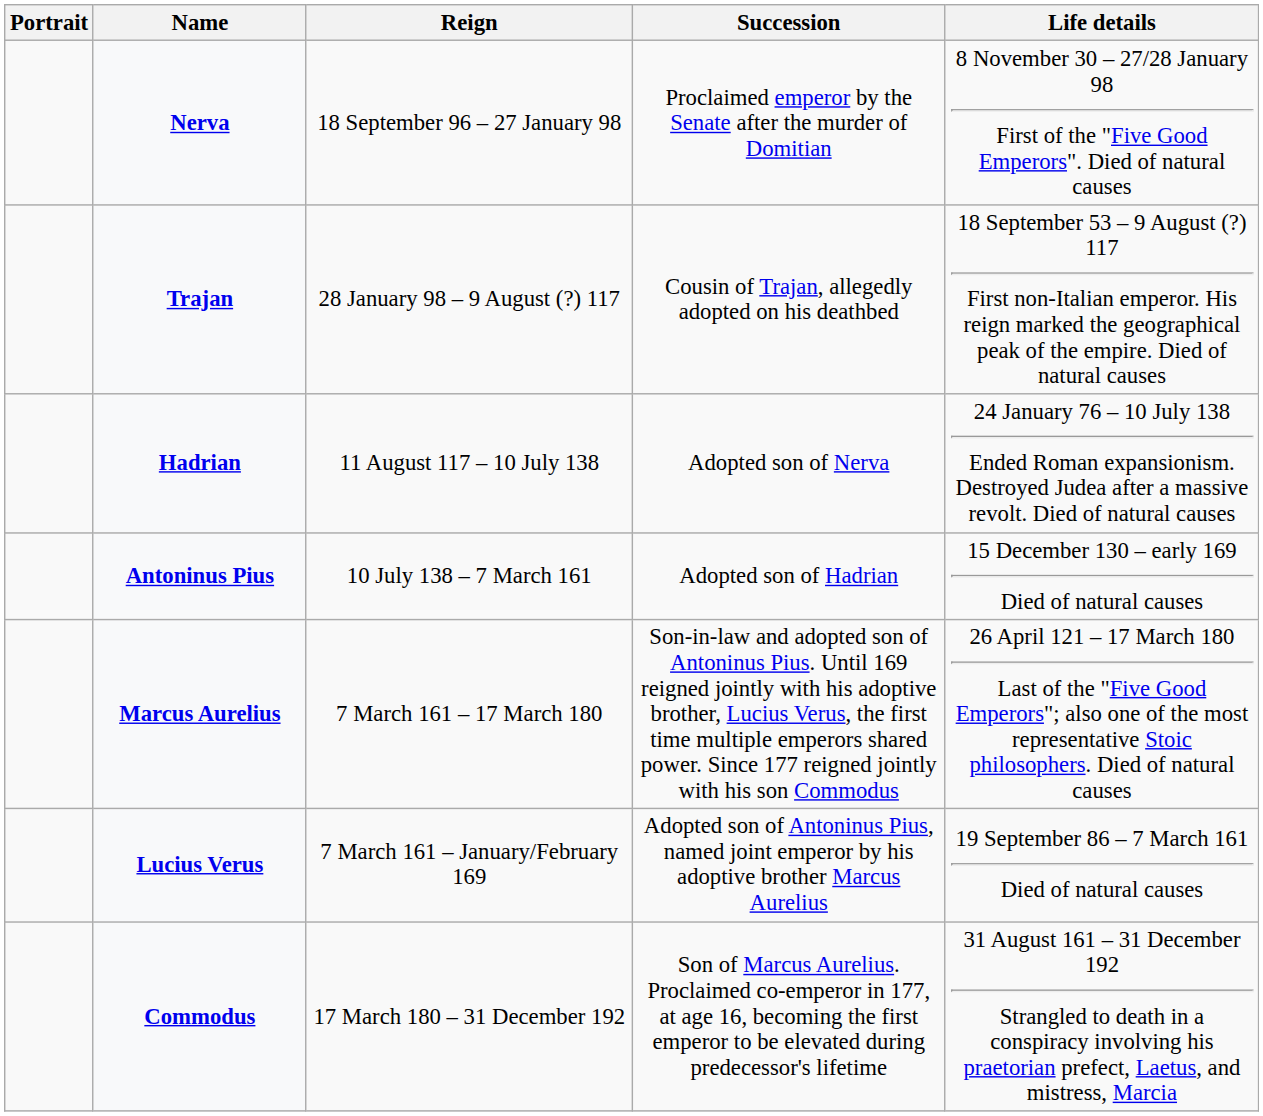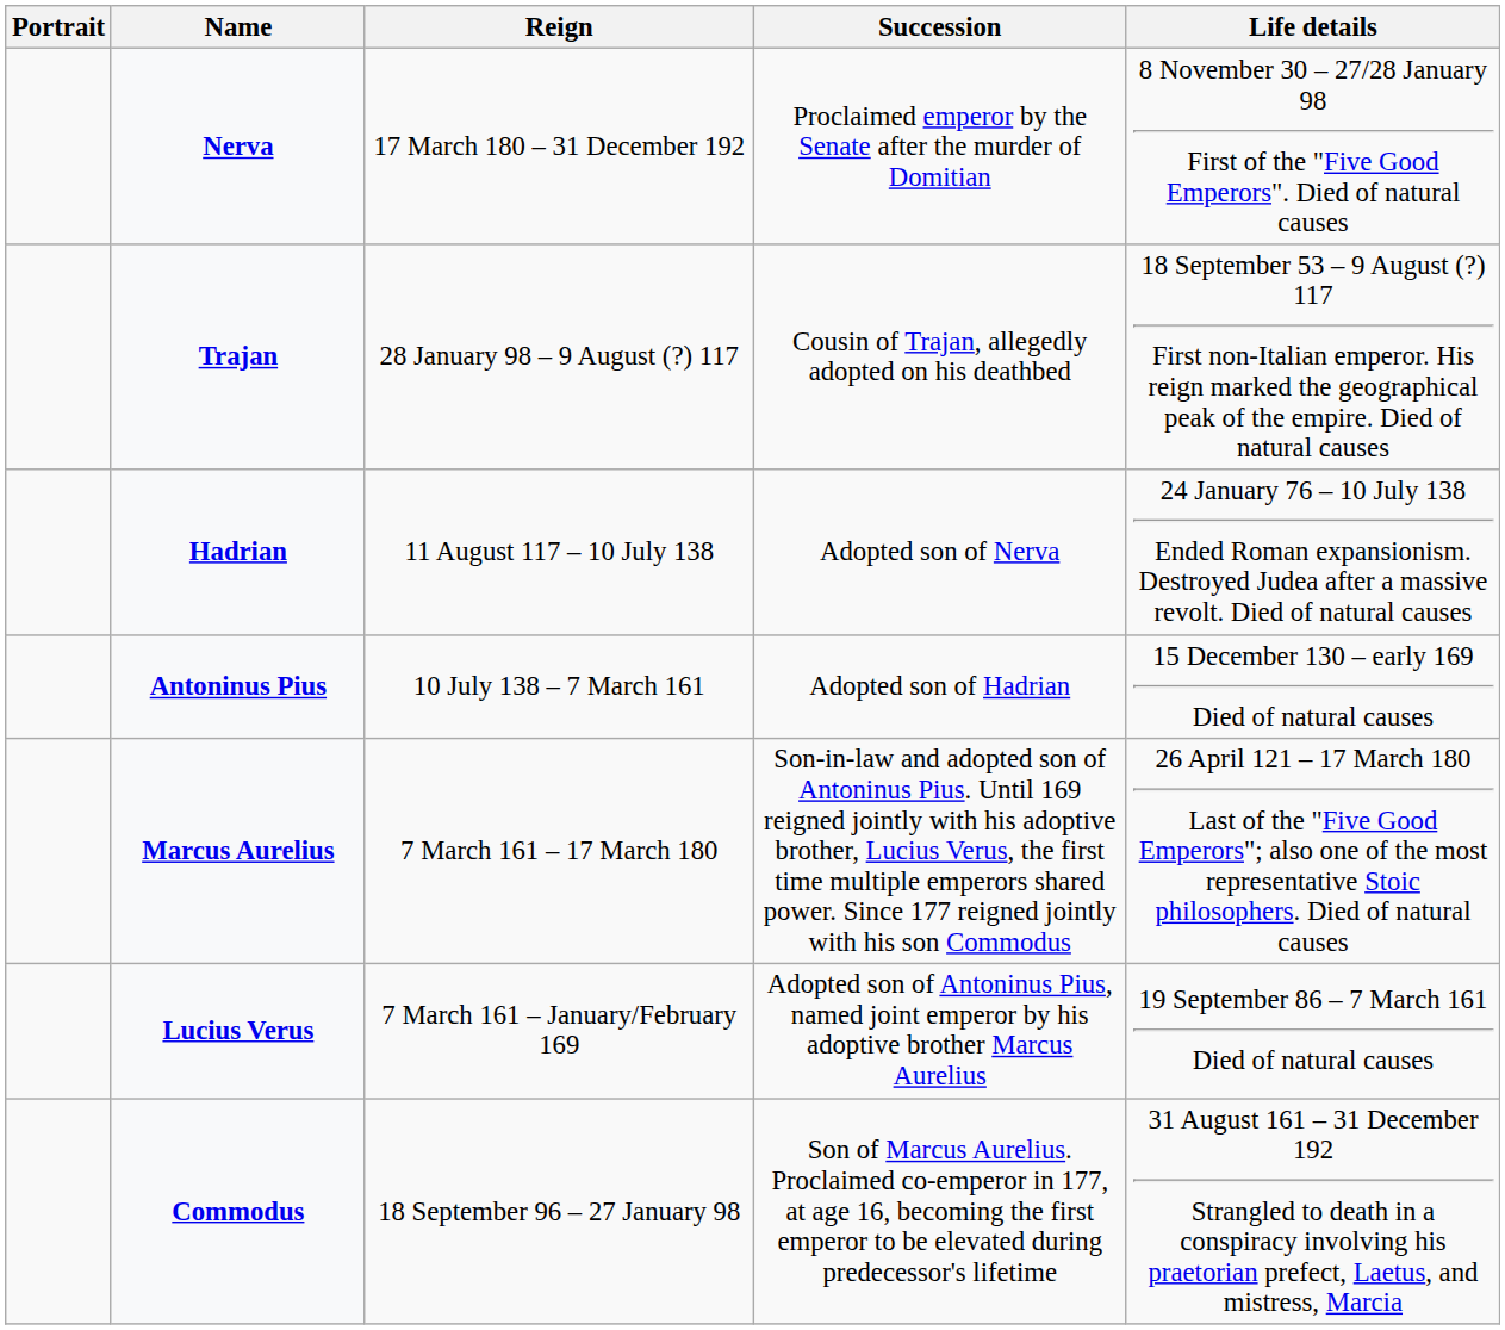 <table class="wikitable plainrowheaders" style="text-align:center; width:100%">
 <tr>
 <th scope=col width="7%">Portrait</th>
 <th scope=col width="17%">Name</th>
 <th scope=col width="26%">Reign</th>
 <th scope=col width="25%">Succession</th>
 <th scope=col width="25%">Life details</th>
 </tr>
 <tr>
 <td></td>
 <th scope=row style="text-align:center; background:#F8F9FA"><strong><a href='#'>Nerva</a></strong><br></th>
-<td>18 September 96 – 27 January 98<br></td>
+<td>17 March 180 – 31 December 192<br></td>
 <td>Proclaimed <a href='#'>emperor</a> by the <a href='#'>Senate</a> after the murder of <a href='#'>Domitian</a></td>
 <td>8 November 30 – 27/28 January 98<br><hr>First of the "<a href='#'>Five Good Emperors</a>". Died of natural causes</td>
 </tr>
 <tr>
 <td></td>
 <th scope=row style="text-align:center; background:#F8F9FA"><strong><a href='#'>Trajan</a></strong><br></th>
 <td>28 January 98 – 9 August (?) 117<br></td>
 <td>Cousin of <a href='#'>Trajan</a>, allegedly adopted on his deathbed</td>
 <td>18 September 53 – 9 August (?) 117<br><hr>First non-Italian emperor. His reign marked the geographical peak of the empire. Died of natural causes</td>
 </tr>
 <tr>
 <td></td>
 <th scope=row style="text-align:center; background:#F8F9FA"><strong><a href='#'>Hadrian</a></strong><br></th>
 <td>11 August 117 – 10 July 138<br></td>
 <td>Adopted son of <a href='#'>Nerva</a></td>
 <td>24 January 76 – 10 July 138<br><hr>Ended Roman expansionism. Destroyed Judea after a massive revolt. Died of natural causes</td>
 </tr>
 <tr>
 <td></td>
 <th scope=row style="text-align:center; background:#F8F9FA"><strong><a href='#'>Antoninus Pius</a></strong><br></th>
 <td>10 July 138 – 7 March 161<br></td>
 <td>Adopted son of <a href='#'>Hadrian</a></td>
 <td>15 December 130 – early 169<br><hr>Died of natural causes</td>
 </tr>
 <tr>
 <td></td>
 <th scope=row style="text-align:center; background:#F8F9FA"><strong><a href='#'>Marcus Aurelius</a></strong><br></th>
 <td>7 March 161 – 17 March 180<br></td>
 <td>Son-in-law and adopted son of <a href='#'>Antoninus Pius</a>. Until 169 reigned jointly with his adoptive brother, <a href='#'>Lucius Verus</a>, the first time multiple emperors shared power. Since 177 reigned jointly with his son <a href='#'>Commodus</a></td>
 <td>26 April 121 – 17 March 180<br><hr>Last of the "<a href='#'>Five Good Emperors</a>"; also one of the most representative <a href='#'>Stoic philosophers</a>. Died of natural causes</td>
 </tr>
 <tr>
 <td></td>
 <th scope=row style="text-align:center; background:#F8F9FA"><strong><a href='#'>Lucius Verus</a></strong><br></th>
 <td>7 March 161 – January/February 169<br></td>
 <td>Adopted son of <a href='#'>Antoninus Pius</a>, named joint emperor by his adoptive brother <a href='#'>Marcus Aurelius</a></td>
 <td>19 September 86 – 7 March 161<br><hr>Died of natural causes</td>
 </tr>
 <tr>
 <td></td>
 <th scope=row style="text-align:center; background:#F8F9FA"><strong><a href='#'>Commodus</a></strong><br></th>
-<td>17 March 180 – 31 December 192<br></td>
+<td>18 September 96 – 27 January 98<br></td>
 <td>Son of <a href='#'>Marcus Aurelius</a>. Proclaimed co-emperor in 177, at age 16, becoming the first emperor to be elevated during predecessor's lifetime</td>
 <td>31 August 161 – 31 December 192<br><hr>Strangled to death in a conspiracy involving his <a href='#'>praetorian</a> prefect, <a href='#'>Laetus</a>, and mistress, <a href='#'>Marcia</a></td>
 </tr>
 </table>
